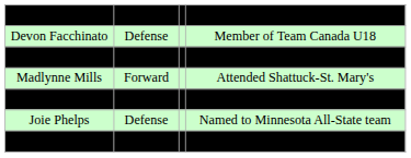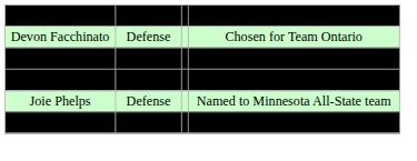 <table class="wikitable">
 <tr align="center">
 </tr>
 <tr align="center" bgcolor=" ">
 <td>Lindsay Browning</td>
 <td>Goaltender</td>
 <td></td>
-<td><strong>Minded the net for the Buffalo Bisons</strong></td>
+<td>Minded the net for the Buffalo Bisons</td>
 </tr>
 <tr align="center" bgcolor="#ccffcc">
 <td>Devon Facchinato</td>
 <td>Defense</td>
 <td></td>
-<td>Member of Team Canada U18</td>
+<td>Chosen for Team Ontario</td>
 </tr>
 <tr align="center" bgcolor=" ">
 <td>Finley Frechette</td>
-<td>Forward</td>
+<td>Defense</td>
 <td></td>
 <td>Attended St. Paul's School</td>
-</tr>
-<tr align="center" bgcolor="#ccffcc">
-<td>Madlynne Mills</td>
-<td>Forward</td>
-<td></td>
-<td>Attended Shattuck-St. Mary's</td>
 </tr>
 <tr align="center" bgcolor=" ">
 <td>Kendra Nealy</td>
 <td>Defense</td>
 <td></td>
 <td>Blueliner for the Chicago Mission</td>
 </tr>
 <tr align="center" bgcolor="#ccffcc ">
 <td>Joie Phelps</td>
 <td>Defense</td>
 <td></td>
 <td>Named to Minnesota All-State team</td>
 </tr>
 <tr align="center" bgcolor=" ">
 <td>Willow Slobodzian</td>
-<td>Defense</td>
+<td>Forward</td>
 <td></td>
-<td>Chosen for Team Ontario</td>
+<td>Member of Team Canada U18</td>
 </tr>
 <tr align="center" bgcolor=" ">
 </tr>
 </table>
